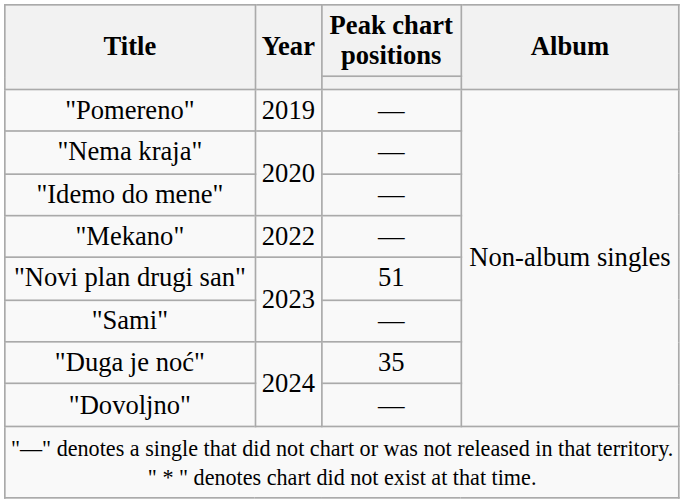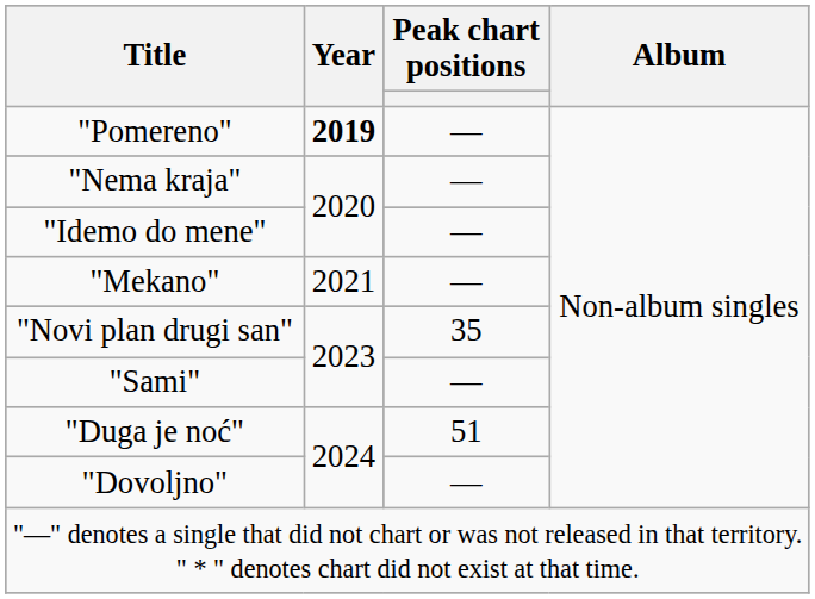 <table class="wikitable plainrowheaders" style="text-align:center;">
 <tr>
 <th rowspan="2" scope="col">Title</th>
 <th rowspan="2" scope="col">Year</th>
 <th><strong>Peak chart</strong><br><strong>positions</strong></th>
 <th rowspan="2" scope="col">Album</th>
 </tr>
 <tr>
 <th></th>
 </tr>
 <tr>
 <td>"Pomereno"</td>
-<td>2019</td>
+<td><strong>2019</strong></td>
 <td>—</td>
 <td rowspan="8">Non-album singles</td>
 </tr>
 <tr>
 <td>"Nema kraja"</td>
 <td rowspan="2">2020</td>
 <td>—</td>
 </tr>
 <tr>
 <td>"Idemo do mene"</td>
 <td>—</td>
 </tr>
 <tr>
 <td>"Mekano"</td>
-<td>2022</td>
+<td>2021</td>
 <td>—</td>
 </tr>
 <tr>
 <td>"Novi plan drugi san"</td>
 <td rowspan="2">2023</td>
-<td>51</td>
+<td>35</td>
 </tr>
 <tr>
 <td>"Sami"</td>
 <td>—</td>
 </tr>
 <tr>
 <td>"Duga je noć"</td>
 <td rowspan="2">2024</td>
-<td>35</td>
+<td>51</td>
 </tr>
 <tr>
 <td>"Dovoljno"</td>
 <td>—</td>
 </tr>
 <tr>
 <td colspan="4"><small>"—" denotes a single that did not chart or was not released in that territory.</small><br><small>" * " denotes chart did not exist at that time.</small></td>
 </tr>
 </table>
